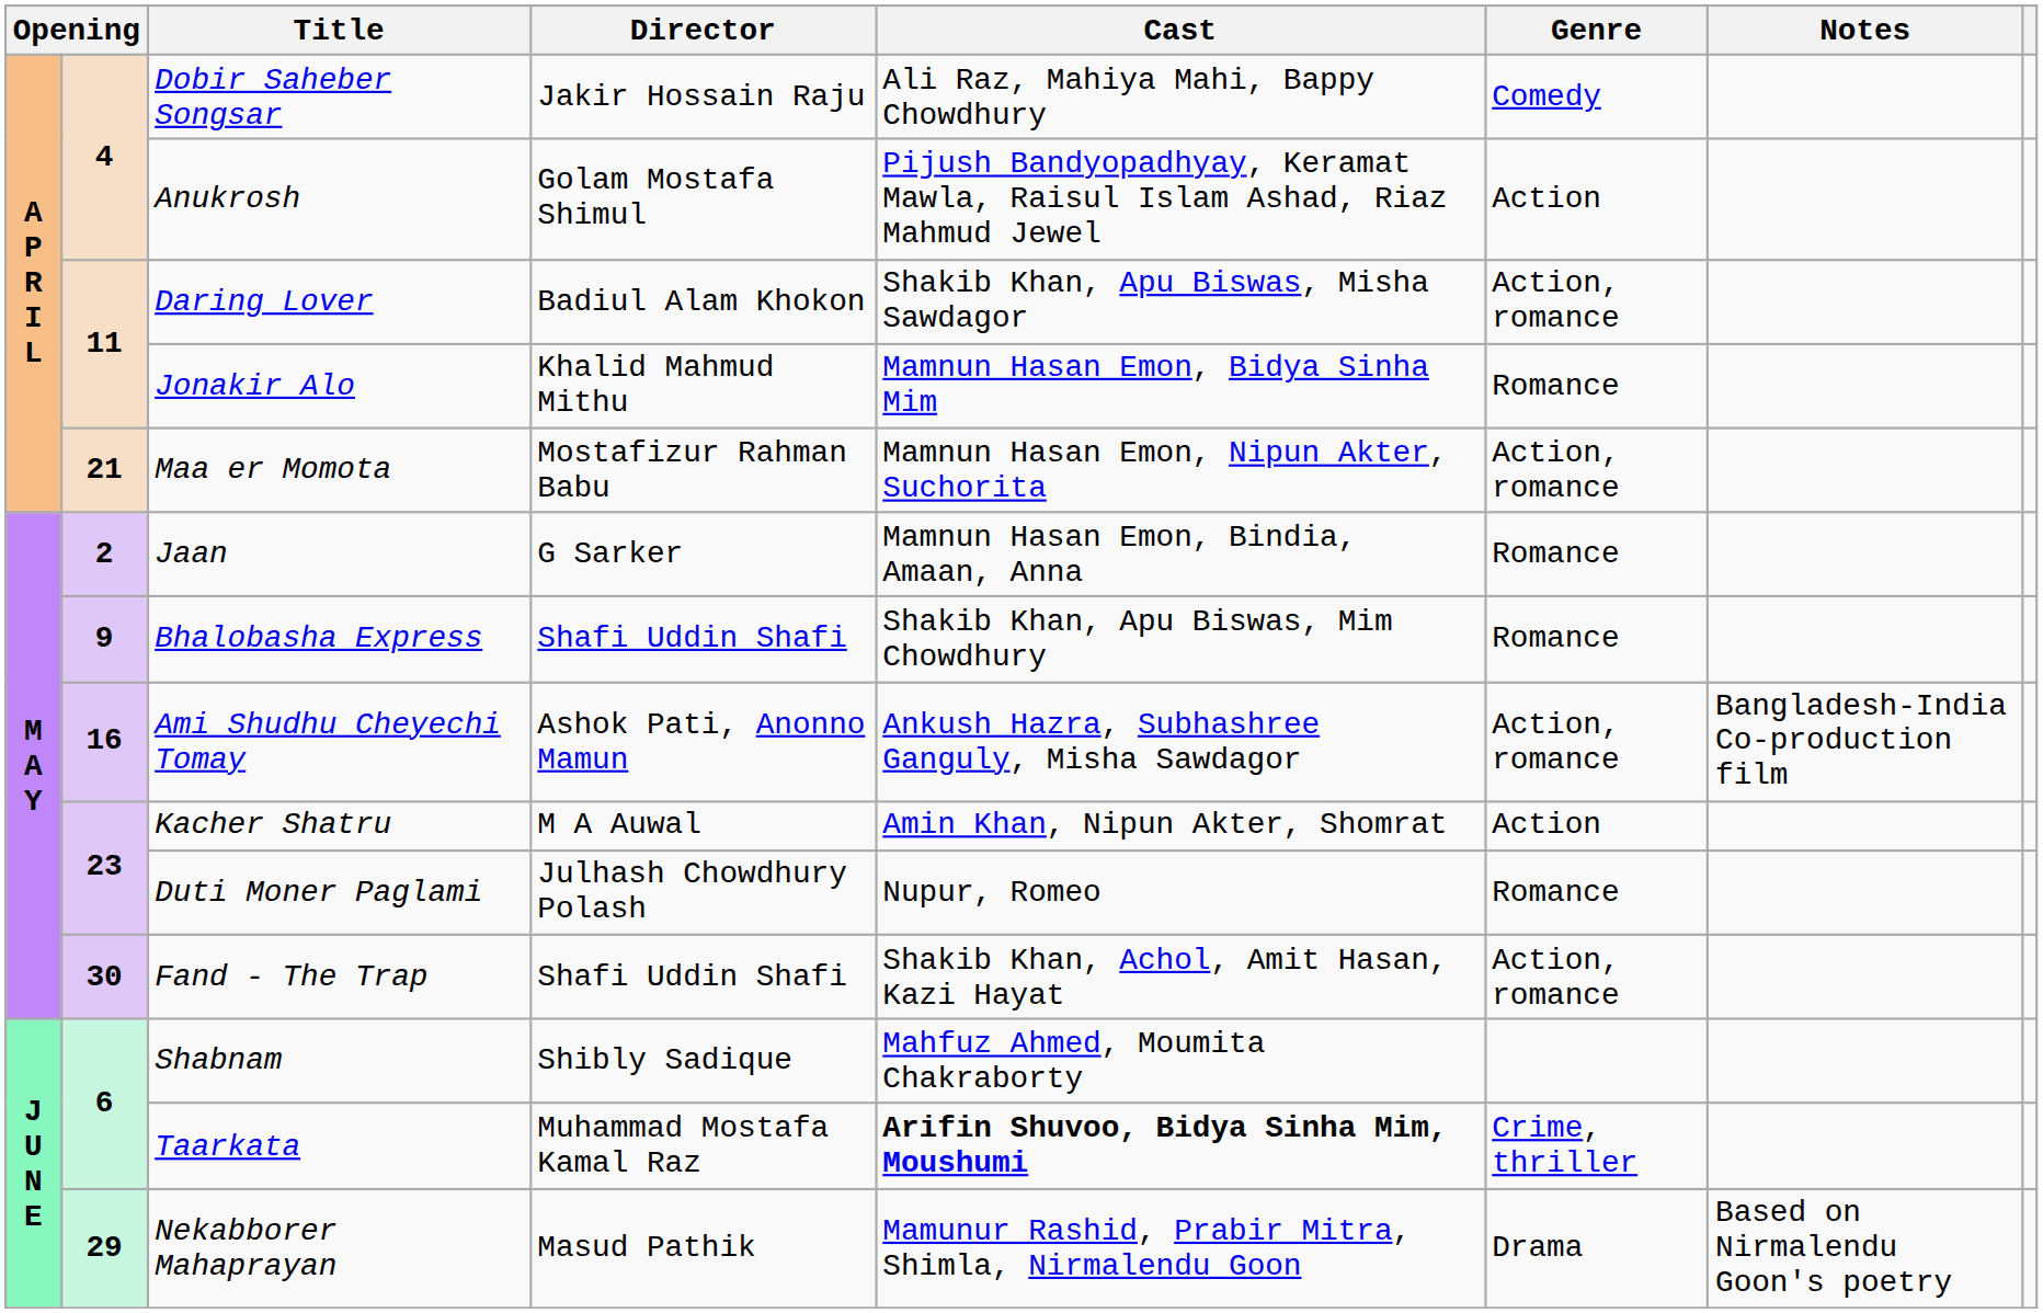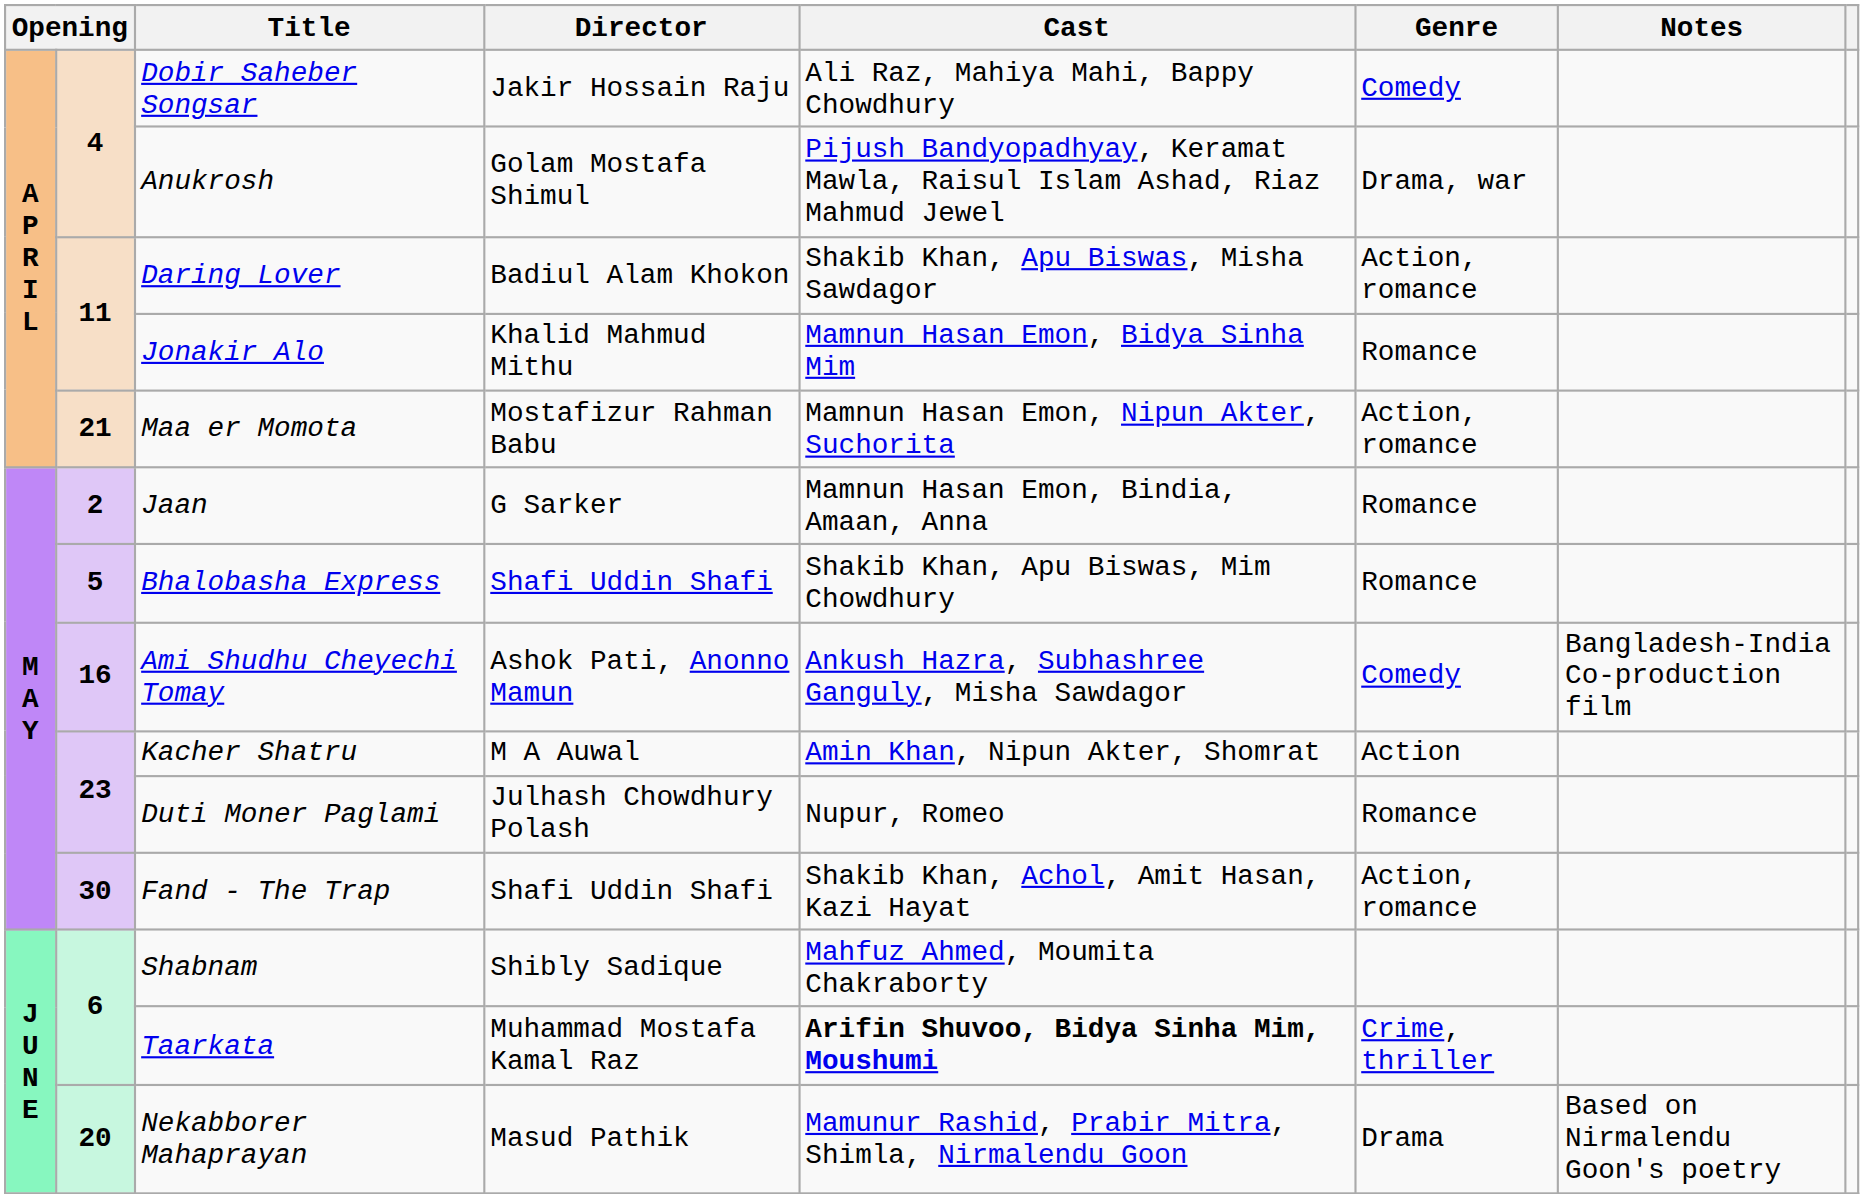 <table class="wikitable sortable">
 <tr>
 <th colspan="2" style="width:6%;">Opening</th>
 <th>Title</th>
 <th style="width:17%;">Director</th>
 <th style="width:30%;">Cast</th>
 <th style="width:11%;">Genre</th>
 <th>Notes</th>
 <th></th>
 </tr>
 <tr>
 <th rowspan="5" style="text-align:center; background:#f7bf87">A<br>P<br>R<br>I<br>L</th>
 <td rowspan="2" style="text-align:center; background:#f7dfc7"><strong>4</strong></td>
 <td><em><a href='#'>Dobir Saheber Songsar</a>              </em></td>
 <td>Jakir Hossain Raju</td>
 <td>Ali Raz, Mahiya Mahi, Bappy Chowdhury</td>
 <td><a href='#'>Comedy</a></td>
 <td></td>
 <td></td>
 </tr>
 <tr>
 <td><em>Anukrosh</em></td>
 <td>Golam Mostafa Shimul</td>
 <td><a href='#'>Pijush Bandyopadhyay</a>, Keramat Mawla, Raisul Islam Ashad, Riaz Mahmud Jewel</td>
-<td>Action</td>
+<td>Drama, war</td>
 <td></td>
 <td></td>
 </tr>
 <tr>
 <td rowspan="2" style="text-align:center; background:#f7dfc7"><strong>11</strong></td>
 <td><em><a href='#'>Daring Lover</a></em></td>
 <td>Badiul Alam Khokon</td>
 <td>Shakib Khan, <a href='#'>Apu Biswas</a>, Misha Sawdagor</td>
 <td>Action, romance</td>
 <td></td>
 <td></td>
 </tr>
 <tr>
 <td><em><a href='#'>Jonakir Alo</a></em></td>
 <td>Khalid Mahmud Mithu</td>
 <td><a href='#'>Mamnun Hasan Emon</a>, <a href='#'>Bidya Sinha Mim</a></td>
 <td>Romance</td>
 <td></td>
 <td></td>
 </tr>
 <tr>
 <td rowspan="1" style="text-align:center; background:#f7dfc7"><strong>21</strong></td>
 <td><em>Maa er Momota</em></td>
 <td>Mostafizur Rahman Babu</td>
 <td>Mamnun Hasan Emon, <a href='#'>Nipun Akter</a>, <a href='#'>Suchorita</a></td>
 <td>Action, romance</td>
 <td></td>
 <td></td>
 </tr>
 <tr>
 <th rowspan="6" style="text-align:center; background:#bf87f7">M<br>A<br>Y</th>
 <td rowspan="1" style="text-align:center; background:#dfc7f7"><strong>2</strong></td>
 <td><em>Jaan</em></td>
 <td>G Sarker</td>
 <td>Mamnun Hasan Emon, Bindia, Amaan, Anna</td>
 <td>Romance</td>
 <td></td>
 <td></td>
 </tr>
 <tr>
-<td rowspan="1" style="text-align:center; background:#dfc7f7"><strong>9</strong></td>
+<td rowspan="1" style="text-align:center; background:#dfc7f7"><strong>5</strong></td>
 <td><em><a href='#'>Bhalobasha Express</a></em></td>
 <td><a href='#'>Shafi Uddin Shafi</a></td>
 <td>Shakib Khan, Apu Biswas, Mim Chowdhury</td>
 <td>Romance</td>
 <td></td>
 <td></td>
 </tr>
 <tr>
 <td rowspan="1" style="text-align:center; background:#dfc7f7"><strong>16</strong></td>
 <td><em><a href='#'>Ami Shudhu Cheyechi Tomay</a>                  </em></td>
 <td>Ashok Pati, <a href='#'>Anonno Mamun</a></td>
 <td><a href='#'>Ankush Hazra</a>, <a href='#'>Subhashree Ganguly</a>, Misha Sawdagor</td>
-<td>Action, romance</td>
+<td><a href='#'>Comedy</a></td>
 <td>Bangladesh-India <br> Co-production film</td>
 <td></td>
 </tr>
 <tr>
 <td rowspan="2" style="text-align:center; background:#dfc7f7"><strong>23</strong></td>
 <td><em>Kacher Shatru</em></td>
 <td>M A Auwal</td>
 <td><a href='#'>Amin Khan</a>, Nipun Akter, Shomrat</td>
 <td>Action</td>
 <td></td>
 <td></td>
 </tr>
 <tr>
 <td><em>Duti Moner Paglami</em></td>
 <td>Julhash Chowdhury Polash</td>
 <td>Nupur, Romeo</td>
 <td>Romance</td>
 <td></td>
 <td></td>
 </tr>
 <tr>
 <td rowspan="1" style="text-align:center; background:#dfc7f7"><strong>30</strong></td>
 <td><em>Fand - The Trap</em></td>
 <td>Shafi Uddin Shafi</td>
 <td>Shakib Khan, <a href='#'>Achol</a>, Amit Hasan, Kazi Hayat</td>
 <td>Action, romance</td>
 <td></td>
 <td></td>
 </tr>
 <tr>
 <th rowspan="3" style="text-align:center; background:#87f7bf">J<br>U<br>N<br>E</th>
 <td rowspan="2" style="text-align:center; background:#c7f7df"><strong>6</strong></td>
 <td><em>Shabnam</em></td>
 <td>Shibly Sadique</td>
 <td><a href='#'>Mahfuz Ahmed</a>, Moumita Chakraborty</td>
 <td></td>
 <td></td>
 <td></td>
 </tr>
 <tr>
 <td><em><a href='#'>Taarkata</a></em></td>
 <td>Muhammad Mostafa Kamal Raz</td>
 <td><strong>Arifin Shuvoo, Bidya Sinha Mim, <a href='#'>Moushumi</a></strong></td>
 <td><a href='#'>Crime</a>, <a href='#'>thriller</a></td>
 <td></td>
 <td></td>
 </tr>
 <tr>
-<td rowspan="1" style="text-align:center; background:#c7f7df"><strong>29</strong></td>
+<td rowspan="1" style="text-align:center; background:#c7f7df"><strong>20</strong></td>
 <td><em>Nekabborer Mahaprayan</em></td>
 <td>Masud Pathik</td>
 <td><a href='#'>Mamunur Rashid</a>, <a href='#'>Prabir Mitra</a>, Shimla, <a href='#'>Nirmalendu Goon</a></td>
 <td>Drama</td>
 <td>Based on Nirmalendu <br> Goon's poetry</td>
 <td></td>
 </tr>
 <tr>
 </tr>
 </table>
